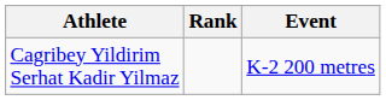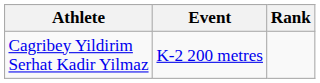 <table class=wikitable>
 <tr>
 <th>Athlete</th>
+<th>Event</th>
 <th>Rank</th>
-<th>Event</th>
 </tr>
 <tr>
 <td><a href='#'>Cagribey Yildirim</a> <br><a href='#'>Serhat Kadir Yilmaz</a></td>
+<td><a href='#'>K-2 200 metres</a></td>
 <td align=center></td>
-<td><a href='#'>K-2 200 metres</a></td>
 </tr>
 </table>
